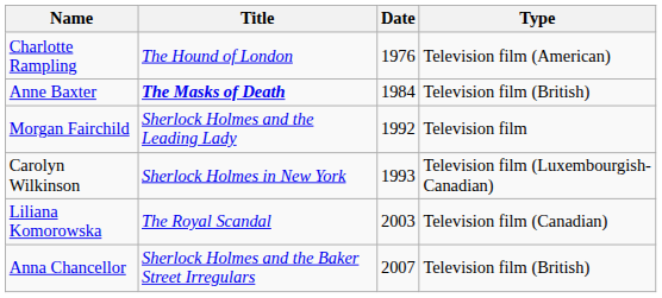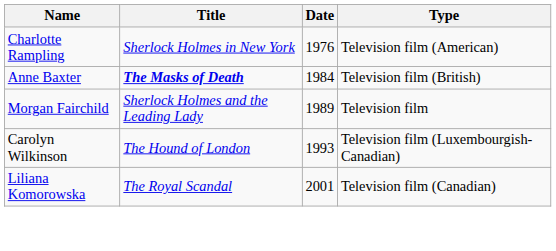 <table class="wikitable sortable">
 <tr>
 <th>Name</th>
 <th>Title</th>
 <th>Date</th>
 <th>Type</th>
 </tr>
 <tr>
 <td><a href='#'>Charlotte Rampling</a></td>
-<td><em><a href='#'>The Hound of London</a></em></td>
+<td><em><a href='#'>Sherlock Holmes in New York</a></em></td>
 <td>1976</td>
 <td>Television film (American)</td>
 </tr>
 <tr>
 <td><a href='#'>Anne Baxter</a></td>
 <td><strong><em><a href='#'>The Masks of Death</a></em></strong></td>
 <td>1984</td>
 <td>Television film (British)</td>
 </tr>
 <tr>
 <td><a href='#'>Morgan Fairchild</a></td>
 <td><em><a href='#'>Sherlock Holmes and the Leading Lady</a></em></td>
-<td>1992</td>
+<td>1989</td>
 <td>Television film</td>
 </tr>
 <tr>
 <td>Carolyn Wilkinson</td>
-<td><em><a href='#'>Sherlock Holmes in New York</a></em></td>
+<td><em><a href='#'>The Hound of London</a></em></td>
 <td>1993</td>
 <td>Television film (Luxembourgish-Canadian)</td>
 </tr>
 <tr>
 <td><a href='#'>Liliana Komorowska</a></td>
 <td><em><a href='#'>The Royal Scandal</a></em></td>
-<td>2003</td>
+<td>2001</td>
 <td>Television film (Canadian)</td>
 </tr>
-<tr>
-<td><a href='#'>Anna Chancellor</a></td>
-<td><em><a href='#'>Sherlock Holmes and the Baker Street Irregulars</a></em></td>
-<td>2007</td>
-<td>Television film (British)</td>
-</tr>
 </table>
